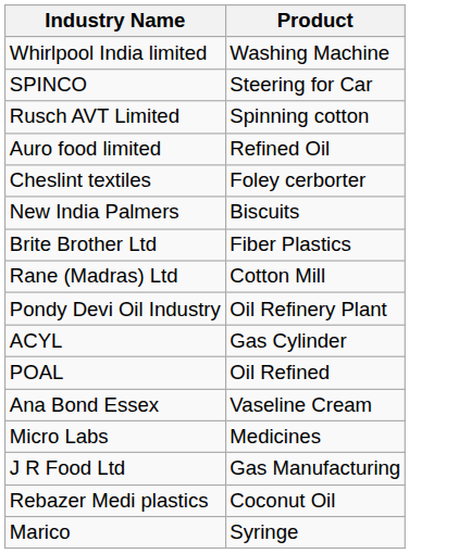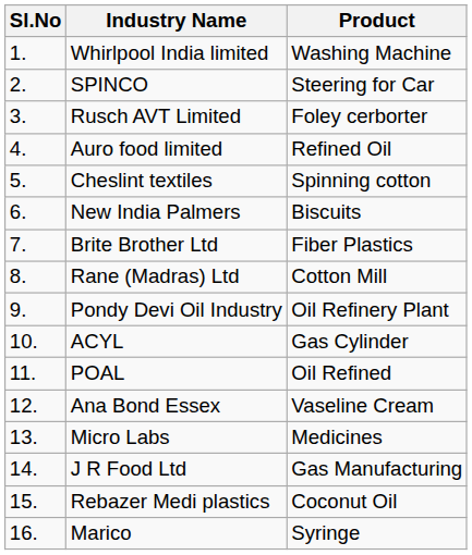 <table class="wikitable sortable">
 <tr>
+<th>Sl.No</th>
 <th>Industry Name</th>
 <th>Product</th>
 </tr>
 <tr>
+<td>1.</td>
 <td>Whirlpool India limited</td>
 <td>Washing Machine</td>
 </tr>
 <tr>
+<td>2.</td>
 <td>SPINCO</td>
 <td>Steering for Car</td>
 </tr>
 <tr>
+<td>3.</td>
 <td>Rusch AVT Limited</td>
-<td>Spinning cotton</td>
+<td>Foley cerborter</td>
 </tr>
 <tr>
+<td>4.</td>
 <td>Auro food limited</td>
 <td>Refined Oil</td>
 </tr>
 <tr>
+<td>5.</td>
 <td>Cheslint textiles</td>
-<td>Foley cerborter</td>
+<td>Spinning cotton</td>
 </tr>
 <tr>
+<td>6.</td>
 <td>New India Palmers</td>
 <td>Biscuits</td>
 </tr>
 <tr>
+<td>7.</td>
 <td>Brite Brother Ltd</td>
 <td>Fiber Plastics</td>
 </tr>
 <tr>
+<td>8.</td>
 <td>Rane (Madras) Ltd</td>
 <td>Cotton Mill</td>
 </tr>
 <tr>
+<td>9.</td>
 <td>Pondy Devi Oil Industry</td>
 <td>Oil Refinery Plant</td>
 </tr>
 <tr>
+<td>10.</td>
 <td>ACYL</td>
 <td>Gas Cylinder</td>
 </tr>
 <tr>
+<td>11.</td>
 <td>POAL</td>
 <td>Oil Refined</td>
 </tr>
 <tr>
+<td>12.</td>
 <td>Ana Bond Essex</td>
 <td>Vaseline Cream</td>
 </tr>
 <tr>
+<td>13.</td>
 <td>Micro Labs</td>
 <td>Medicines</td>
 </tr>
 <tr>
+<td>14.</td>
 <td>J R Food Ltd</td>
 <td>Gas Manufacturing</td>
 </tr>
 <tr>
+<td>15.</td>
 <td>Rebazer Medi plastics</td>
 <td>Coconut Oil</td>
 </tr>
 <tr>
+<td>16.</td>
 <td>Marico</td>
 <td>Syringe</td>
 </tr>
 </table>
